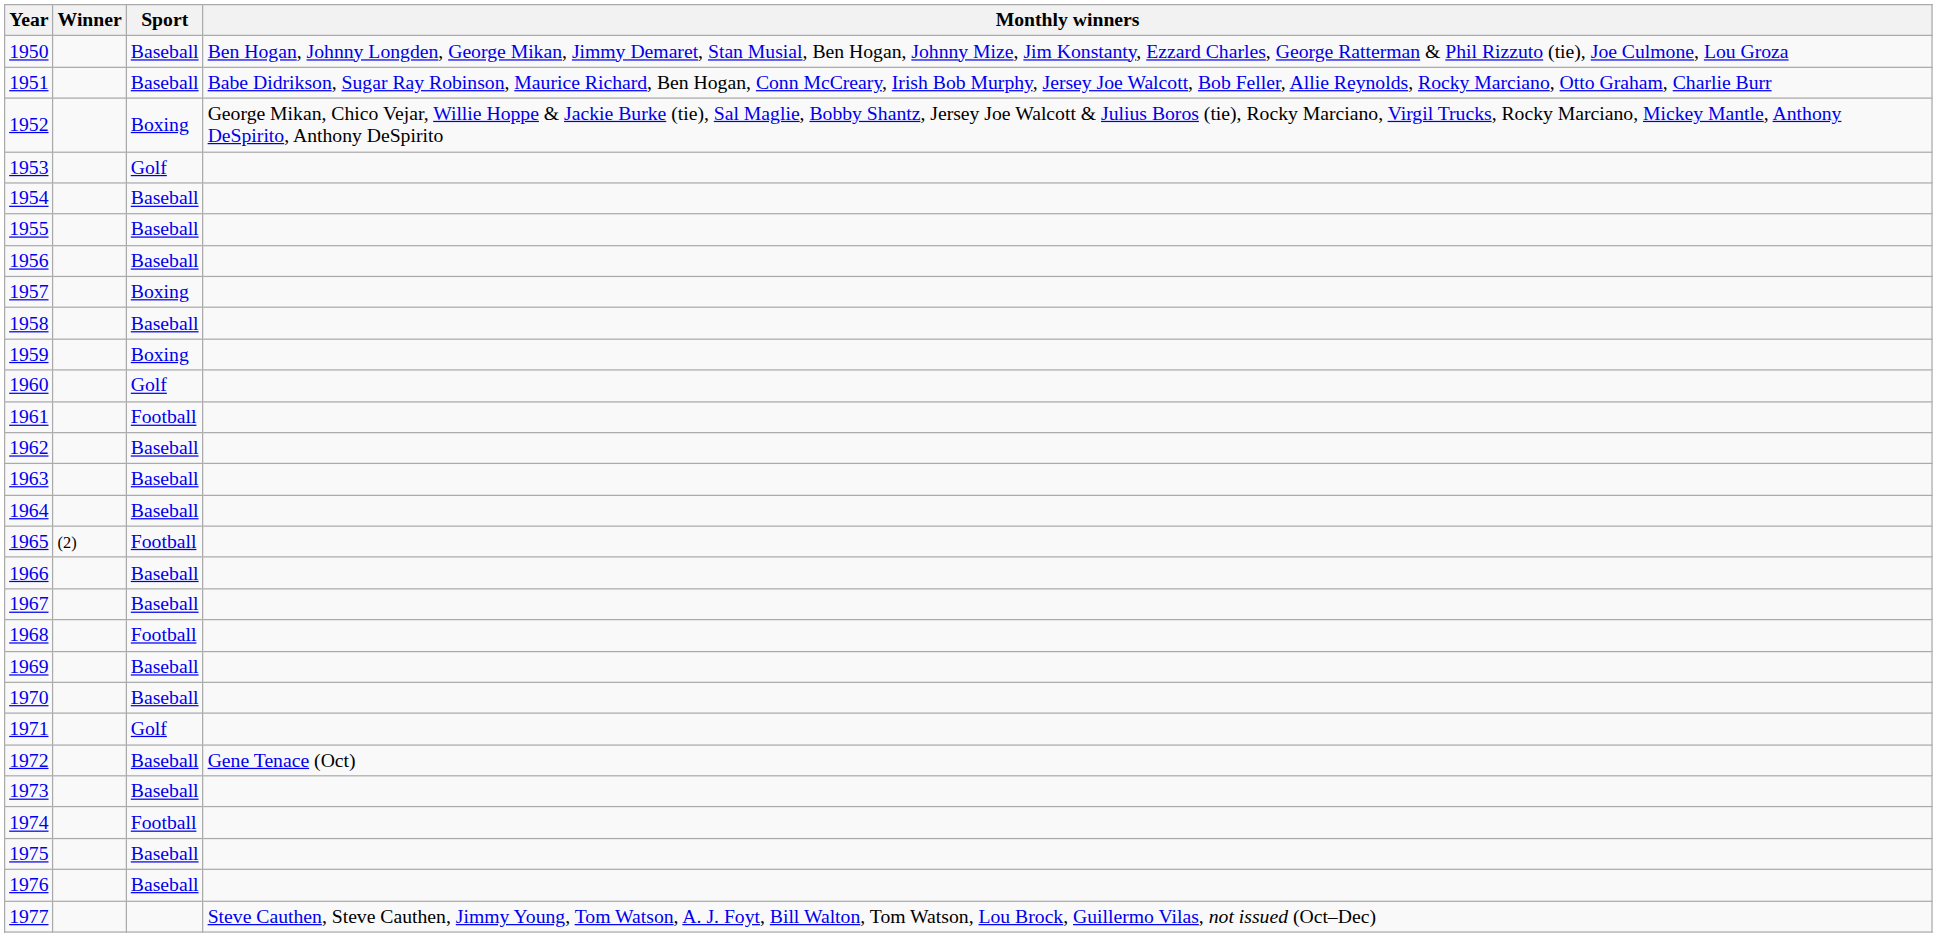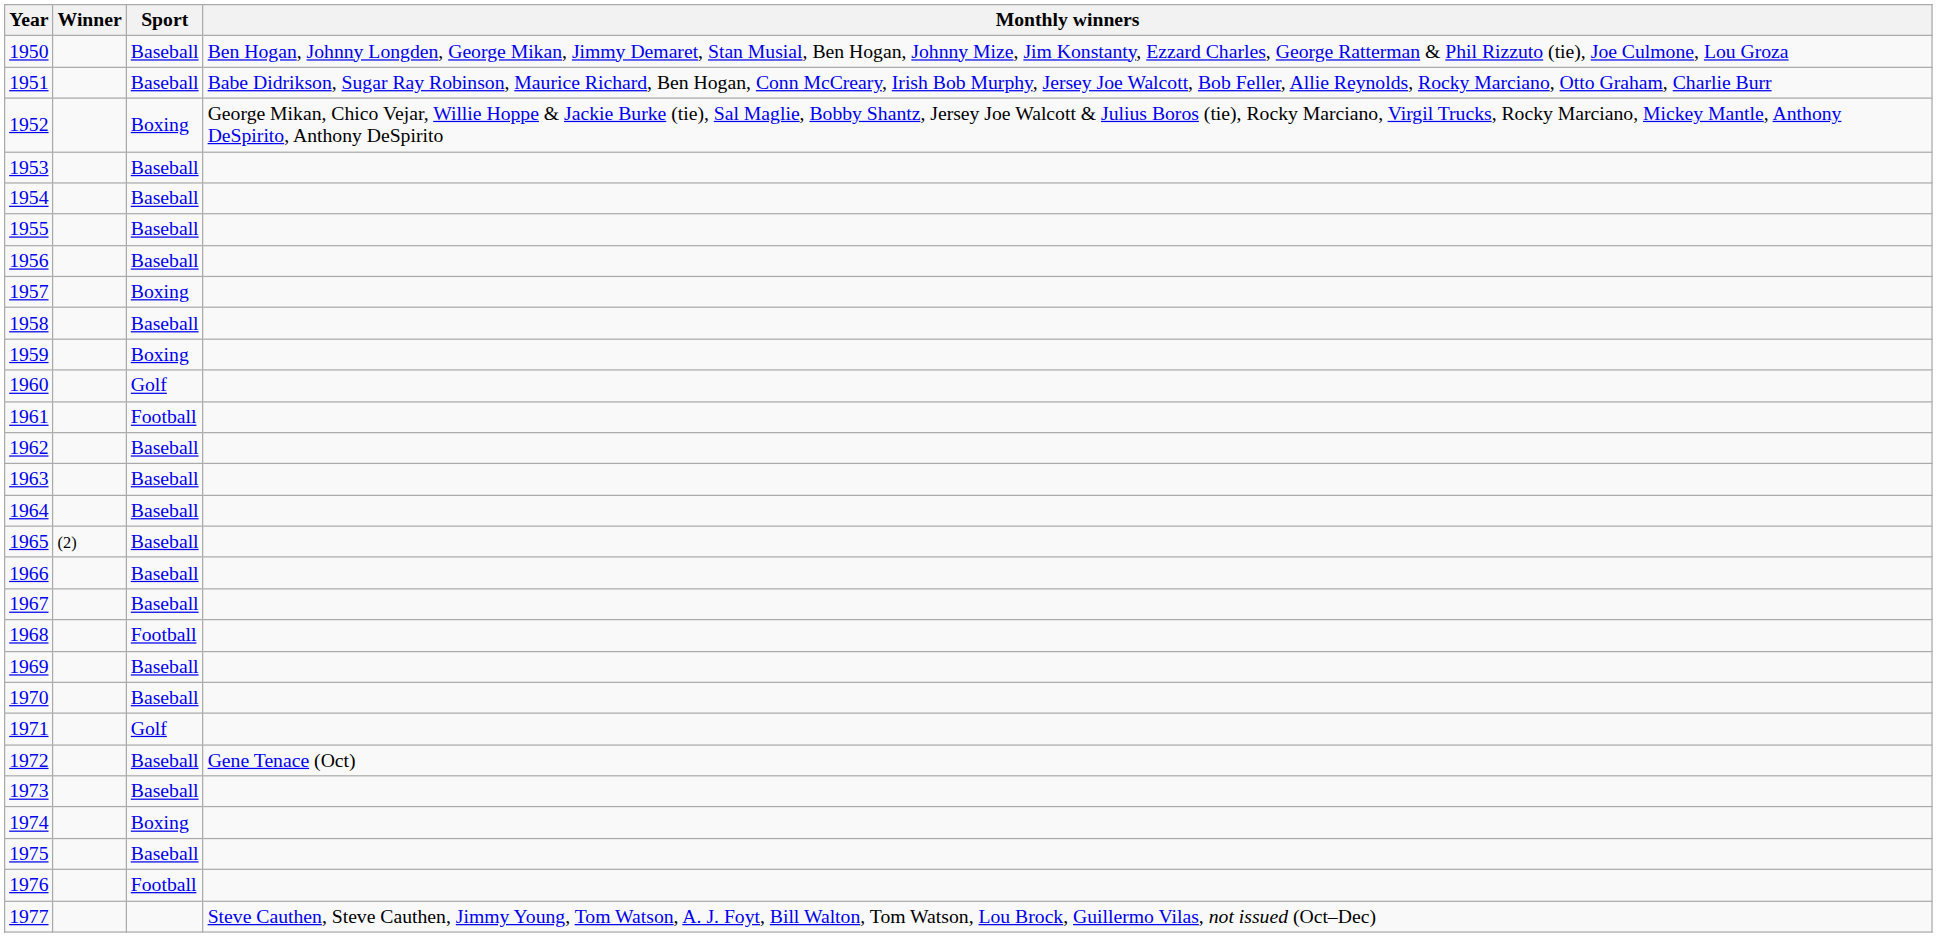 <table class="wikitable sortable" style="text-align:left">
 <tr>
 <th>Year</th>
 <th>Winner</th>
 <th>Sport</th>
 <th class=unsortable>Monthly winners</th>
 </tr>
 <tr>
 <td><a href='#'>1950</a></td>
 <td></td>
 <td><a href='#'>Baseball</a></td>
 <td><a href='#'>Ben Hogan</a>, <a href='#'>Johnny Longden</a>, <a href='#'>George Mikan</a>, <a href='#'>Jimmy Demaret</a>, <a href='#'>Stan Musial</a>, Ben Hogan, <a href='#'>Johnny Mize</a>, <a href='#'>Jim Konstanty</a>, <a href='#'>Ezzard Charles</a>, <a href='#'>George Ratterman</a> & <a href='#'>Phil Rizzuto</a> (tie), <a href='#'>Joe Culmone</a>, <a href='#'>Lou Groza</a></td>
 </tr>
 <tr>
 <td><a href='#'>1951</a></td>
 <td></td>
 <td><a href='#'>Baseball</a></td>
 <td><a href='#'>Babe Didrikson</a>, <a href='#'>Sugar Ray Robinson</a>, <a href='#'>Maurice Richard</a>, Ben Hogan, <a href='#'>Conn McCreary</a>, <a href='#'>Irish Bob Murphy</a>, <a href='#'>Jersey Joe Walcott</a>, <a href='#'>Bob Feller</a>, <a href='#'>Allie Reynolds</a>, <a href='#'>Rocky Marciano</a>, <a href='#'>Otto Graham</a>, <a href='#'>Charlie Burr</a></td>
 </tr>
 <tr>
 <td><a href='#'>1952</a></td>
 <td></td>
 <td><a href='#'>Boxing</a></td>
 <td>George Mikan, Chico Vejar, <a href='#'>Willie Hoppe</a> & <a href='#'>Jackie Burke</a> (tie), <a href='#'>Sal Maglie</a>, <a href='#'>Bobby Shantz</a>, Jersey Joe Walcott & <a href='#'>Julius Boros</a> (tie), Rocky Marciano, <a href='#'>Virgil Trucks</a>, Rocky Marciano, <a href='#'>Mickey Mantle</a>, <a href='#'>Anthony DeSpirito</a>, Anthony DeSpirito</td>
 </tr>
 <tr>
 <td><a href='#'>1953</a></td>
 <td></td>
-<td><a href='#'>Golf</a></td>
+<td><a href='#'>Baseball</a></td>
 <td></td>
 </tr>
 <tr>
 <td><a href='#'>1954</a></td>
 <td></td>
 <td><a href='#'>Baseball</a></td>
 <td></td>
 </tr>
 <tr>
 <td><a href='#'>1955</a></td>
 <td></td>
 <td><a href='#'>Baseball</a></td>
 <td></td>
 </tr>
 <tr>
 <td><a href='#'>1956</a></td>
 <td></td>
 <td><a href='#'>Baseball</a></td>
 <td></td>
 </tr>
 <tr>
 <td><a href='#'>1957</a></td>
 <td></td>
 <td><a href='#'>Boxing</a></td>
 <td></td>
 </tr>
 <tr>
 <td><a href='#'>1958</a></td>
 <td></td>
 <td><a href='#'>Baseball</a></td>
 <td></td>
 </tr>
 <tr>
 <td><a href='#'>1959</a></td>
 <td></td>
 <td><a href='#'>Boxing</a></td>
 <td></td>
 </tr>
 <tr>
 <td><a href='#'>1960</a></td>
 <td></td>
 <td><a href='#'>Golf</a></td>
 <td></td>
 </tr>
 <tr>
 <td><a href='#'>1961</a></td>
 <td></td>
 <td><a href='#'>Football</a></td>
 <td></td>
 </tr>
 <tr>
 <td><a href='#'>1962</a></td>
 <td></td>
 <td><a href='#'>Baseball</a></td>
 <td></td>
 </tr>
 <tr>
 <td><a href='#'>1963</a></td>
 <td></td>
 <td><a href='#'>Baseball</a></td>
 <td></td>
 </tr>
 <tr>
 <td><a href='#'>1964</a></td>
 <td></td>
 <td><a href='#'>Baseball</a></td>
 <td></td>
 </tr>
 <tr>
 <td><a href='#'>1965</a></td>
 <td> <small>(2)</small></td>
-<td><a href='#'>Football</a></td>
+<td><a href='#'>Baseball</a></td>
 <td></td>
 </tr>
 <tr>
 <td><a href='#'>1966</a></td>
 <td></td>
 <td><a href='#'>Baseball</a></td>
 <td></td>
 </tr>
 <tr>
 <td><a href='#'>1967</a></td>
 <td></td>
 <td><a href='#'>Baseball</a></td>
 <td></td>
 </tr>
 <tr>
 <td><a href='#'>1968</a></td>
 <td></td>
 <td><a href='#'>Football</a></td>
 <td></td>
 </tr>
 <tr>
 <td><a href='#'>1969</a></td>
 <td></td>
 <td><a href='#'>Baseball</a></td>
 <td></td>
 </tr>
 <tr>
 <td><a href='#'>1970</a></td>
 <td></td>
 <td><a href='#'>Baseball</a></td>
 <td></td>
 </tr>
 <tr>
 <td><a href='#'>1971</a></td>
 <td></td>
 <td><a href='#'>Golf</a></td>
 <td></td>
 </tr>
 <tr>
 <td><a href='#'>1972</a></td>
 <td></td>
 <td><a href='#'>Baseball</a></td>
 <td><a href='#'>Gene Tenace</a> (Oct)</td>
 </tr>
 <tr>
 <td><a href='#'>1973</a></td>
 <td></td>
 <td><a href='#'>Baseball</a></td>
 <td></td>
 </tr>
 <tr>
 <td><a href='#'>1974</a></td>
 <td></td>
-<td><a href='#'>Football</a></td>
+<td><a href='#'>Boxing</a></td>
 <td></td>
 </tr>
 <tr>
 <td><a href='#'>1975</a></td>
 <td></td>
 <td><a href='#'>Baseball</a></td>
 <td></td>
 </tr>
 <tr>
 <td><a href='#'>1976</a></td>
 <td></td>
-<td><a href='#'>Baseball</a></td>
+<td><a href='#'>Football</a></td>
 <td></td>
 </tr>
 <tr>
 <td><a href='#'>1977</a></td>
 <td></td>
 <td></td>
 <td><a href='#'>Steve Cauthen</a>, Steve Cauthen, <a href='#'>Jimmy Young</a>, <a href='#'>Tom Watson</a>, <a href='#'>A. J. Foyt</a>, <a href='#'>Bill Walton</a>, Tom Watson, <a href='#'>Lou Brock</a>, <a href='#'>Guillermo Vilas</a>, <em>not issued</em> (Oct–Dec)</td>
 </tr>
 </table>
